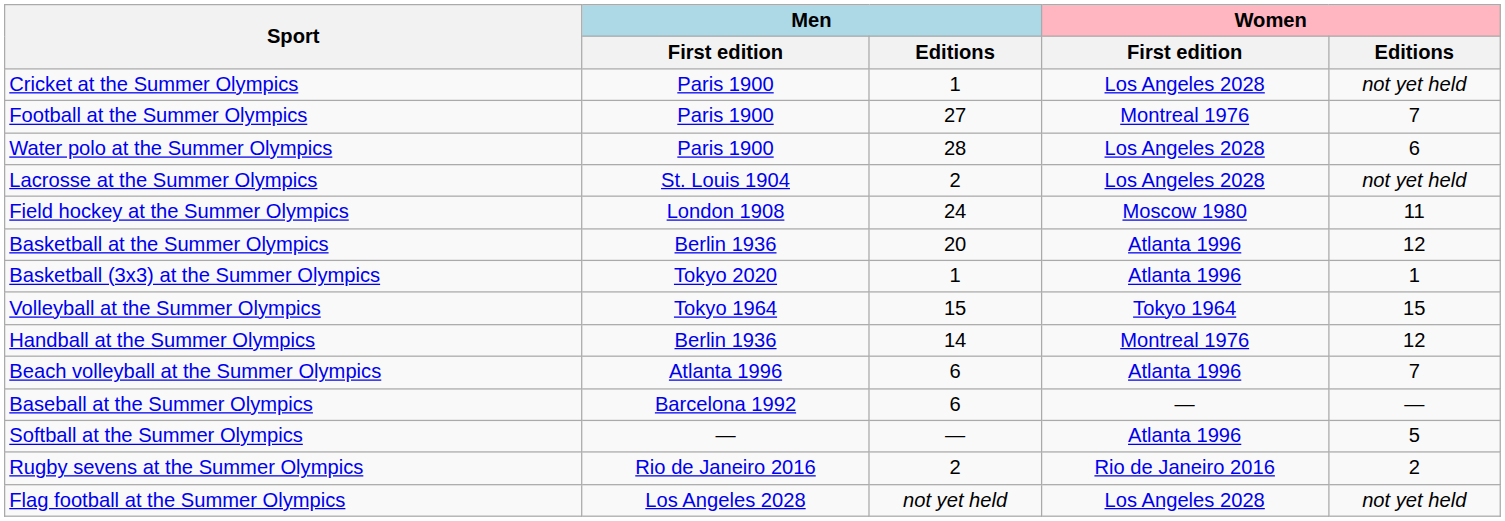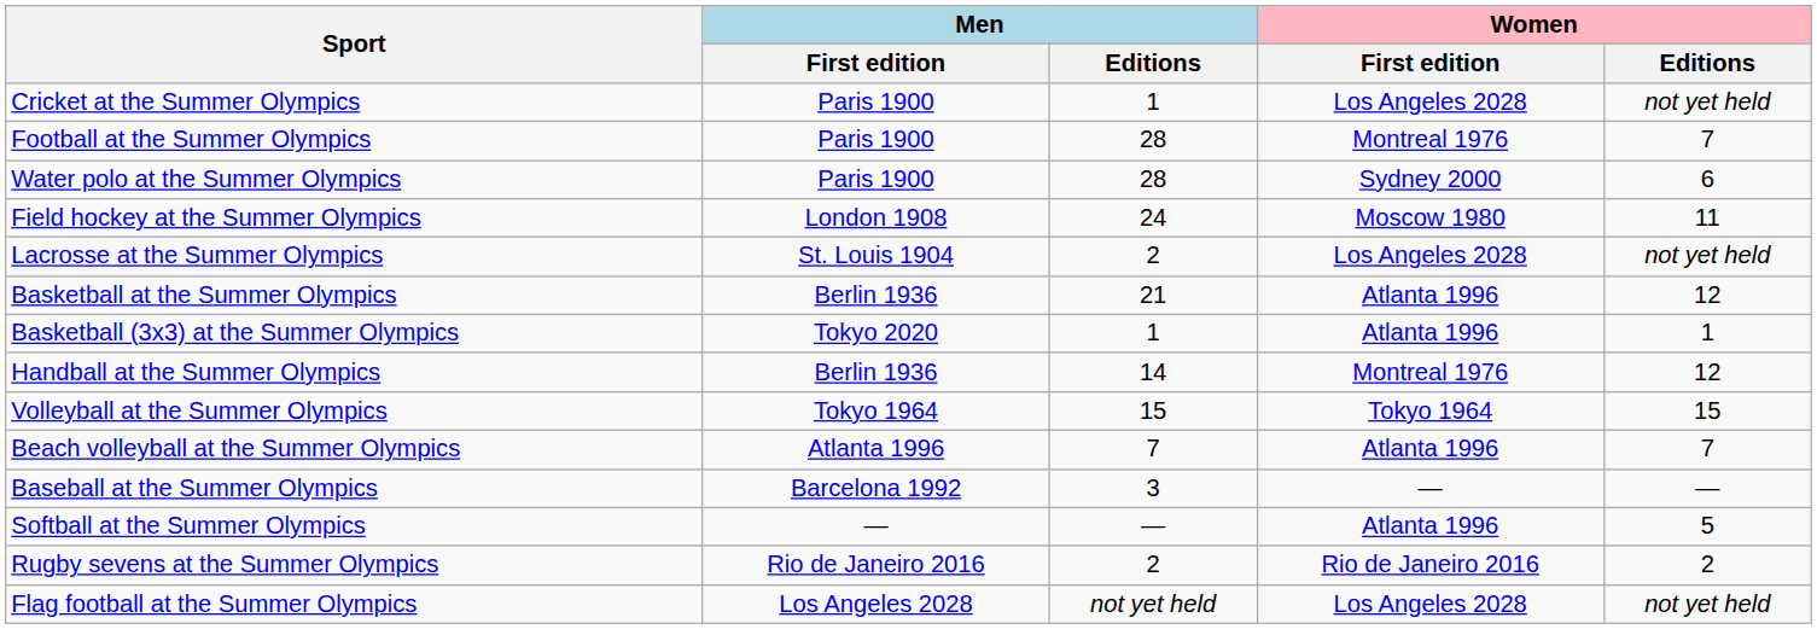 <table class="wikitable sortable" style="text-align: center; width: 75%">
 <tr>
 <th rowspan=2>Sport</th>
 <th colspan=2; style="background-color:lightblue">Men</th>
 <th colspan=2; style="background-color:lightpink">Women</th>
 </tr>
 <tr b>
 <th>First edition</th>
 <th>Editions</th>
 <th>First edition</th>
 <th>Editions</th>
 </tr>
 <tr>
 <td align=left> <a href='#'>Cricket at the Summer Olympics</a> </td>
 <td><a href='#'>Paris 1900</a></td>
 <td>1</td>
 <td><a href='#'>Los Angeles 2028</a></td>
 <td><em>not yet held</em></td>
 </tr>
 <tr>
 <td align=left> <a href='#'>Football at the Summer Olympics</a></td>
 <td><a href='#'>Paris 1900</a></td>
-<td>27</td>
+<td>28</td>
 <td><a href='#'>Montreal 1976</a></td>
 <td>7</td>
 </tr>
 <tr>
 <td align=left> <a href='#'>Water polo at the Summer Olympics</a></td>
 <td><a href='#'>Paris 1900</a></td>
 <td>28</td>
-<td><a href='#'>Los Angeles 2028</a></td>
+<td><a href='#'>Sydney 2000</a></td>
 <td>6</td>
+</tr>
+<tr>
+<td align=left> <a href='#'>Field hockey at the Summer Olympics</a></td>
+<td><a href='#'>London 1908</a></td>
+<td>24</td>
+<td><a href='#'>Moscow 1980</a></td>
+<td>11</td>
 </tr>
 <tr>
 <td align=left> <a href='#'>Lacrosse at the Summer Olympics</a> </td>
 <td><a href='#'>St. Louis 1904</a></td>
 <td>2</td>
 <td><a href='#'>Los Angeles 2028</a></td>
 <td><em>not yet held</em></td>
 </tr>
 <tr>
-<td align=left> <a href='#'>Field hockey at the Summer Olympics</a></td>
-<td><a href='#'>London 1908</a></td>
-<td>24</td>
-<td><a href='#'>Moscow 1980</a></td>
-<td>11</td>
-</tr>
-<tr>
 <td align=left> <a href='#'>Basketball at the Summer Olympics</a></td>
 <td><a href='#'>Berlin 1936</a></td>
-<td>20</td>
+<td>21</td>
 <td><a href='#'>Atlanta 1996</a></td>
 <td>12</td>
 </tr>
 <tr>
 <td align=left> <a href='#'>Basketball (3x3) at the Summer Olympics</a></td>
 <td><a href='#'>Tokyo 2020</a></td>
 <td>1</td>
 <td><a href='#'>Atlanta 1996</a></td>
 <td>1</td>
 </tr>
 <tr>
+<td align=left> <a href='#'>Handball at the Summer Olympics</a></td>
+<td><a href='#'>Berlin 1936</a></td>
+<td>14</td>
+<td><a href='#'>Montreal 1976</a></td>
+<td>12</td>
+</tr>
+<tr>
 <td align=left> <a href='#'>Volleyball at the Summer Olympics</a></td>
 <td><a href='#'>Tokyo 1964</a></td>
 <td>15</td>
 <td><a href='#'>Tokyo 1964</a></td>
 <td>15</td>
 </tr>
 <tr>
-<td align=left> <a href='#'>Handball at the Summer Olympics</a></td>
-<td><a href='#'>Berlin 1936</a></td>
-<td>14</td>
-<td><a href='#'>Montreal 1976</a></td>
-<td>12</td>
-</tr>
-<tr>
 <td align=left> <a href='#'>Beach volleyball at the Summer Olympics</a></td>
 <td><a href='#'>Atlanta 1996</a></td>
-<td>6</td>
+<td>7</td>
 <td><a href='#'>Atlanta 1996</a></td>
 <td>7</td>
 </tr>
 <tr>
 <td align=left> <a href='#'>Baseball at the Summer Olympics</a> </td>
 <td><a href='#'>Barcelona 1992</a></td>
-<td>6</td>
+<td>3</td>
 <td>—</td>
 <td>—</td>
 </tr>
 <tr>
 <td align=left> <a href='#'>Softball at the Summer Olympics</a> </td>
 <td>—</td>
 <td>—</td>
 <td><a href='#'>Atlanta 1996</a></td>
 <td>5</td>
 </tr>
 <tr>
 <td align=left> <a href='#'>Rugby sevens at the Summer Olympics</a></td>
 <td><a href='#'>Rio de Janeiro 2016</a></td>
 <td>2</td>
 <td><a href='#'>Rio de Janeiro 2016</a></td>
 <td>2</td>
 </tr>
 <tr>
 <td align=left> <a href='#'>Flag football at the Summer Olympics</a> </td>
 <td><a href='#'>Los Angeles 2028</a></td>
 <td><em>not yet held</em></td>
 <td><a href='#'>Los Angeles 2028</a></td>
 <td><em>not yet held</em></td>
 </tr>
 </table>
